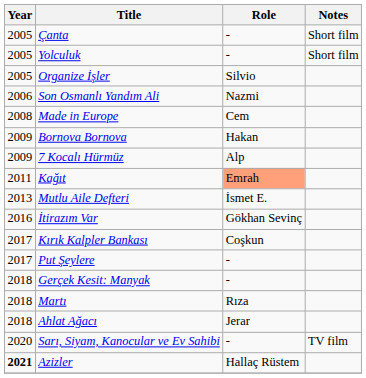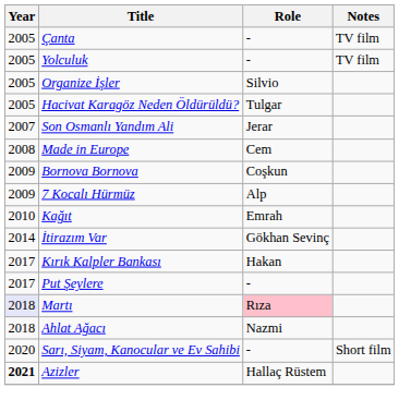 <table class="wikitable" style="font-size: 80%;">
 <tr>
 <th>Year</th>
 <th>Title</th>
 <th>Role</th>
 <th>Notes</th>
 </tr>
 <tr>
 <td>2005</td>
 <td><a href='#'><em>Çanta</em></a></td>
 <td>-</td>
-<td>Short film</td>
+<td>TV film</td>
 </tr>
 <tr>
 <td>2005</td>
 <td><a href='#'><em>Yolculuk</em></a></td>
 <td>-</td>
-<td>Short film</td>
+<td>TV film</td>
 </tr>
 <tr>
 <td>2005</td>
 <td><em><a href='#'>Organize İşler</a></em></td>
 <td>Silvio</td>
 <td></td>
 </tr>
 <tr>
-<td>2006</td>
+<td>2005</td>
+<td><a href='#'><em>Hacivat Karagöz Neden Öldürüldü?</em></a></td>
+<td>Tulgar</td>
+<td></td>
+</tr>
+<tr>
+<td>2007</td>
 <td><em><a href='#'>Son Osmanlı Yandım Ali</a></em></td>
-<td>Nazmi</td>
+<td>Jerar</td>
 <td></td>
 </tr>
 <tr>
 <td>2008</td>
 <td><a href='#'><em>Made in Europe</em></a></td>
 <td>Cem</td>
 <td></td>
 </tr>
 <tr>
 <td>2009</td>
 <td><em><a href='#'>Bornova Bornova</a></em></td>
-<td>Hakan</td>
+<td>Coşkun</td>
 <td></td>
 </tr>
 <tr>
 <td>2009</td>
 <td><a href='#'><em>7 Kocalı Hürmüz</em></a></td>
 <td>Alp</td>
 <td></td>
 </tr>
 <tr>
-<td>2011</td>
+<td>2010</td>
 <td><a href='#'><em>Kağıt</em></a></td>
-<td style="background: lightsalmon;">Emrah</td>
+<td>Emrah</td>
 <td></td>
 </tr>
 <tr>
-<td>2013</td>
-<td><em><a href='#'>Mutlu Aile Defteri</a></em></td>
-<td>İsmet E.</td>
-<td></td>
-</tr>
-<tr>
-<td>2016</td>
+<td>2014</td>
 <td><em><a href='#'>İtirazım Var</a></em></td>
 <td>Gökhan Sevinç</td>
 <td></td>
 </tr>
 <tr>
 <td>2017</td>
 <td><em><a href='#'>Kırık Kalpler Bankası</a></em></td>
-<td>Coşkun</td>
+<td>Hakan</td>
 <td></td>
 </tr>
 <tr>
 <td>2017</td>
 <td><em><a href='#'>Put Şeylere</a></em></td>
 <td>-</td>
 <td></td>
 </tr>
 <tr>
-<td>2018</td>
-<td><em><a href='#'>Gerçek Kesit: Manyak</a></em></td>
-<td>-</td>
-<td></td>
-</tr>
-<tr>
-<td>2018</td>
+<td style="background: lavender;">2018</td>
 <td><a href='#'><em>Martı</em></a></td>
-<td>Rıza</td>
+<td style="background: pink;">Rıza</td>
 <td></td>
 </tr>
 <tr>
 <td>2018</td>
 <td><a href='#'><em>Ahlat Ağacı</em></a></td>
-<td>Jerar</td>
+<td>Nazmi</td>
 <td></td>
 </tr>
 <tr>
 <td>2020</td>
 <td><em><a href='#'>Sarı, Siyam, Kanocular ve Ev Sahibi</a></em></td>
 <td>-</td>
-<td>TV film</td>
+<td>Short film</td>
 </tr>
 <tr>
 <td><strong>2021</strong></td>
 <td><a href='#'><em>Azizler</em></a></td>
 <td>Hallaç Rüstem</td>
 <td></td>
 </tr>
 <tr>
 </tr>
 </table>
